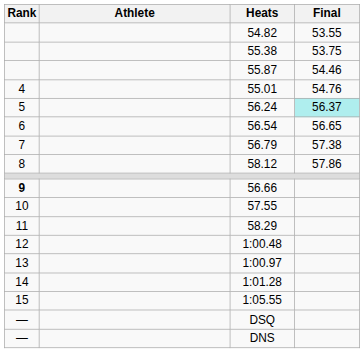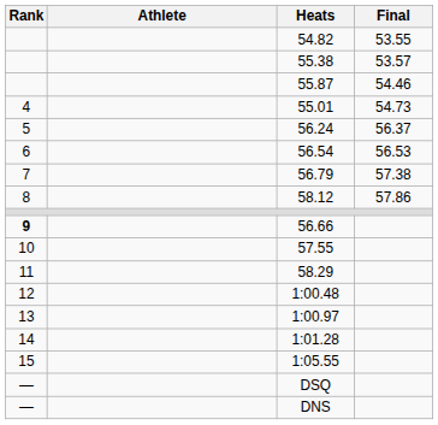 <table class=wikitable style="text-align:center">
 <tr>
 <th width=40>Rank</th>
 <th width=250>Athlete</th>
 <th width=80>Heats</th>
 <th width=80>Final</th>
 </tr>
 <tr>
 <td></td>
 <td align=left></td>
 <td>54.82</td>
 <td>53.55</td>
 </tr>
 <tr>
 <td></td>
 <td align=left></td>
 <td>55.38</td>
-<td>53.75</td>
+<td>53.57</td>
 </tr>
 <tr>
 <td></td>
 <td align=left></td>
 <td>55.87</td>
 <td>54.46</td>
 </tr>
 <tr>
 <td>4</td>
 <td align=left></td>
 <td>55.01</td>
-<td>54.76</td>
+<td>54.73</td>
 </tr>
 <tr>
 <td>5</td>
 <td align=left></td>
 <td>56.24</td>
-<td style="background: paleturquoise;">56.37</td>
+<td>56.37</td>
 </tr>
 <tr>
 <td>6</td>
 <td align=left></td>
 <td>56.54</td>
-<td>56.65</td>
+<td>56.53</td>
 </tr>
 <tr>
 <td>7</td>
 <td align=left></td>
 <td>56.79</td>
 <td>57.38</td>
 </tr>
 <tr>
 <td>8</td>
 <td align=left></td>
 <td>58.12 </td>
 <td>57.86</td>
 </tr>
 <tr bgcolor=#DDDDDD>
 <td colspan=4></td>
 </tr>
 <tr>
 <td><strong>9</strong></td>
 <td align=left></td>
 <td>56.66 </td>
 <td></td>
 </tr>
 <tr>
 <td>10</td>
 <td align=left></td>
 <td>57.55</td>
 <td></td>
 </tr>
 <tr>
 <td>11</td>
 <td align=left></td>
 <td>58.29</td>
 <td></td>
 </tr>
 <tr>
 <td>12</td>
 <td align=left></td>
 <td>1:00.48</td>
 <td></td>
 </tr>
 <tr>
 <td>13</td>
 <td align=left></td>
 <td>1:00.97</td>
 <td></td>
 </tr>
 <tr>
 <td>14</td>
 <td align=left></td>
 <td>1:01.28</td>
 <td></td>
 </tr>
 <tr>
 <td>15</td>
 <td align=left></td>
 <td>1:05.55</td>
 <td></td>
 </tr>
 <tr>
 <td>—</td>
 <td align=left></td>
 <td>DSQ</td>
 <td></td>
 </tr>
 <tr>
 <td>—</td>
 <td align=left></td>
 <td>DNS</td>
 <td></td>
 </tr>
 </table>
